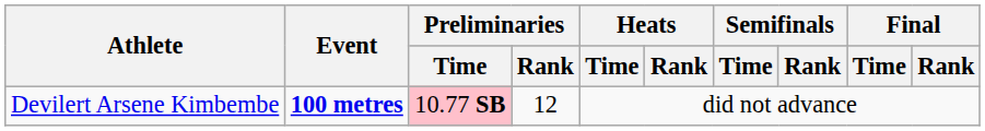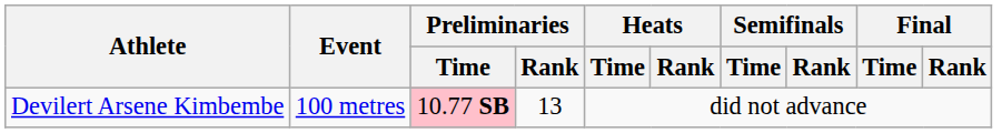 <table class=wikitable style="font-size:90%;">
 <tr>
 <th rowspan="2">Athlete</th>
 <th rowspan="2">Event</th>
 <th colspan="2">Preliminaries</th>
 <th colspan="2">Heats</th>
 <th colspan="2">Semifinals</th>
 <th colspan="2">Final</th>
 </tr>
 <tr>
 <th>Time</th>
 <th>Rank</th>
 <th>Time</th>
 <th>Rank</th>
 <th>Time</th>
 <th>Rank</th>
 <th>Time</th>
 <th>Rank</th>
 </tr>
 <tr style="border-top: single;">
 <td><a href='#'>Devilert Arsene Kimbembe</a></td>
-<td><strong><a href='#'>100 metres</a></strong></td>
+<td><a href='#'>100 metres</a></td>
 <td align=center style="background: pink;">10.77 <strong>SB</strong></td>
-<td align=center>12</td>
+<td align=center>13</td>
 <td align=center colspan=6>did not advance</td>
 </tr>
 </table>
